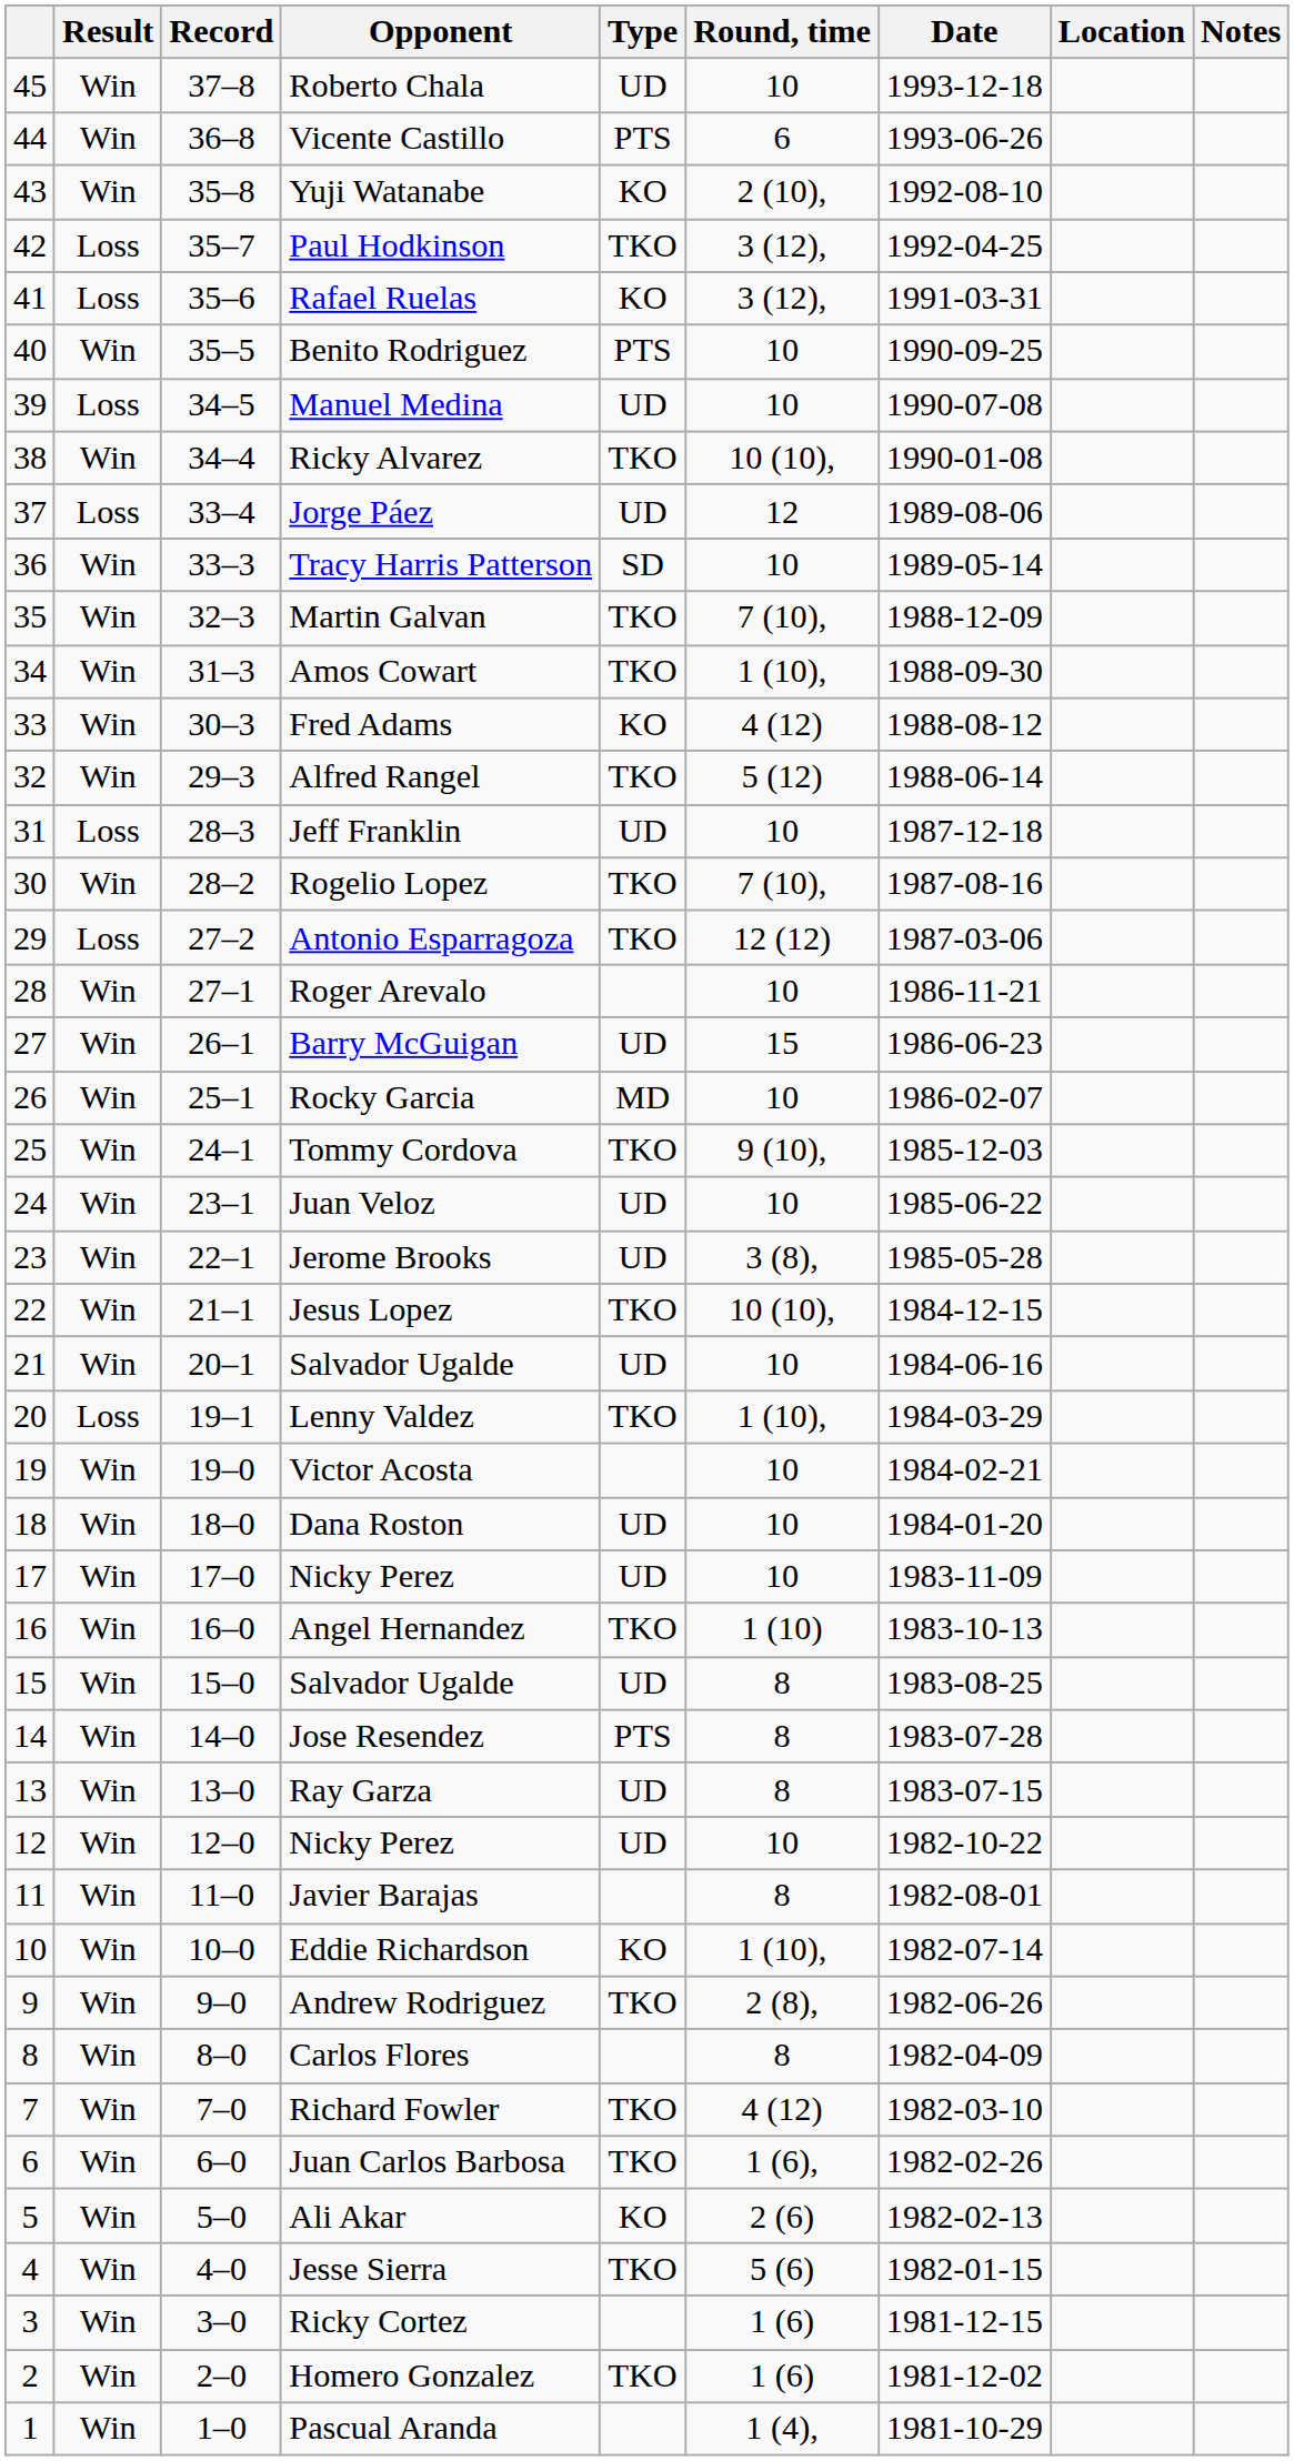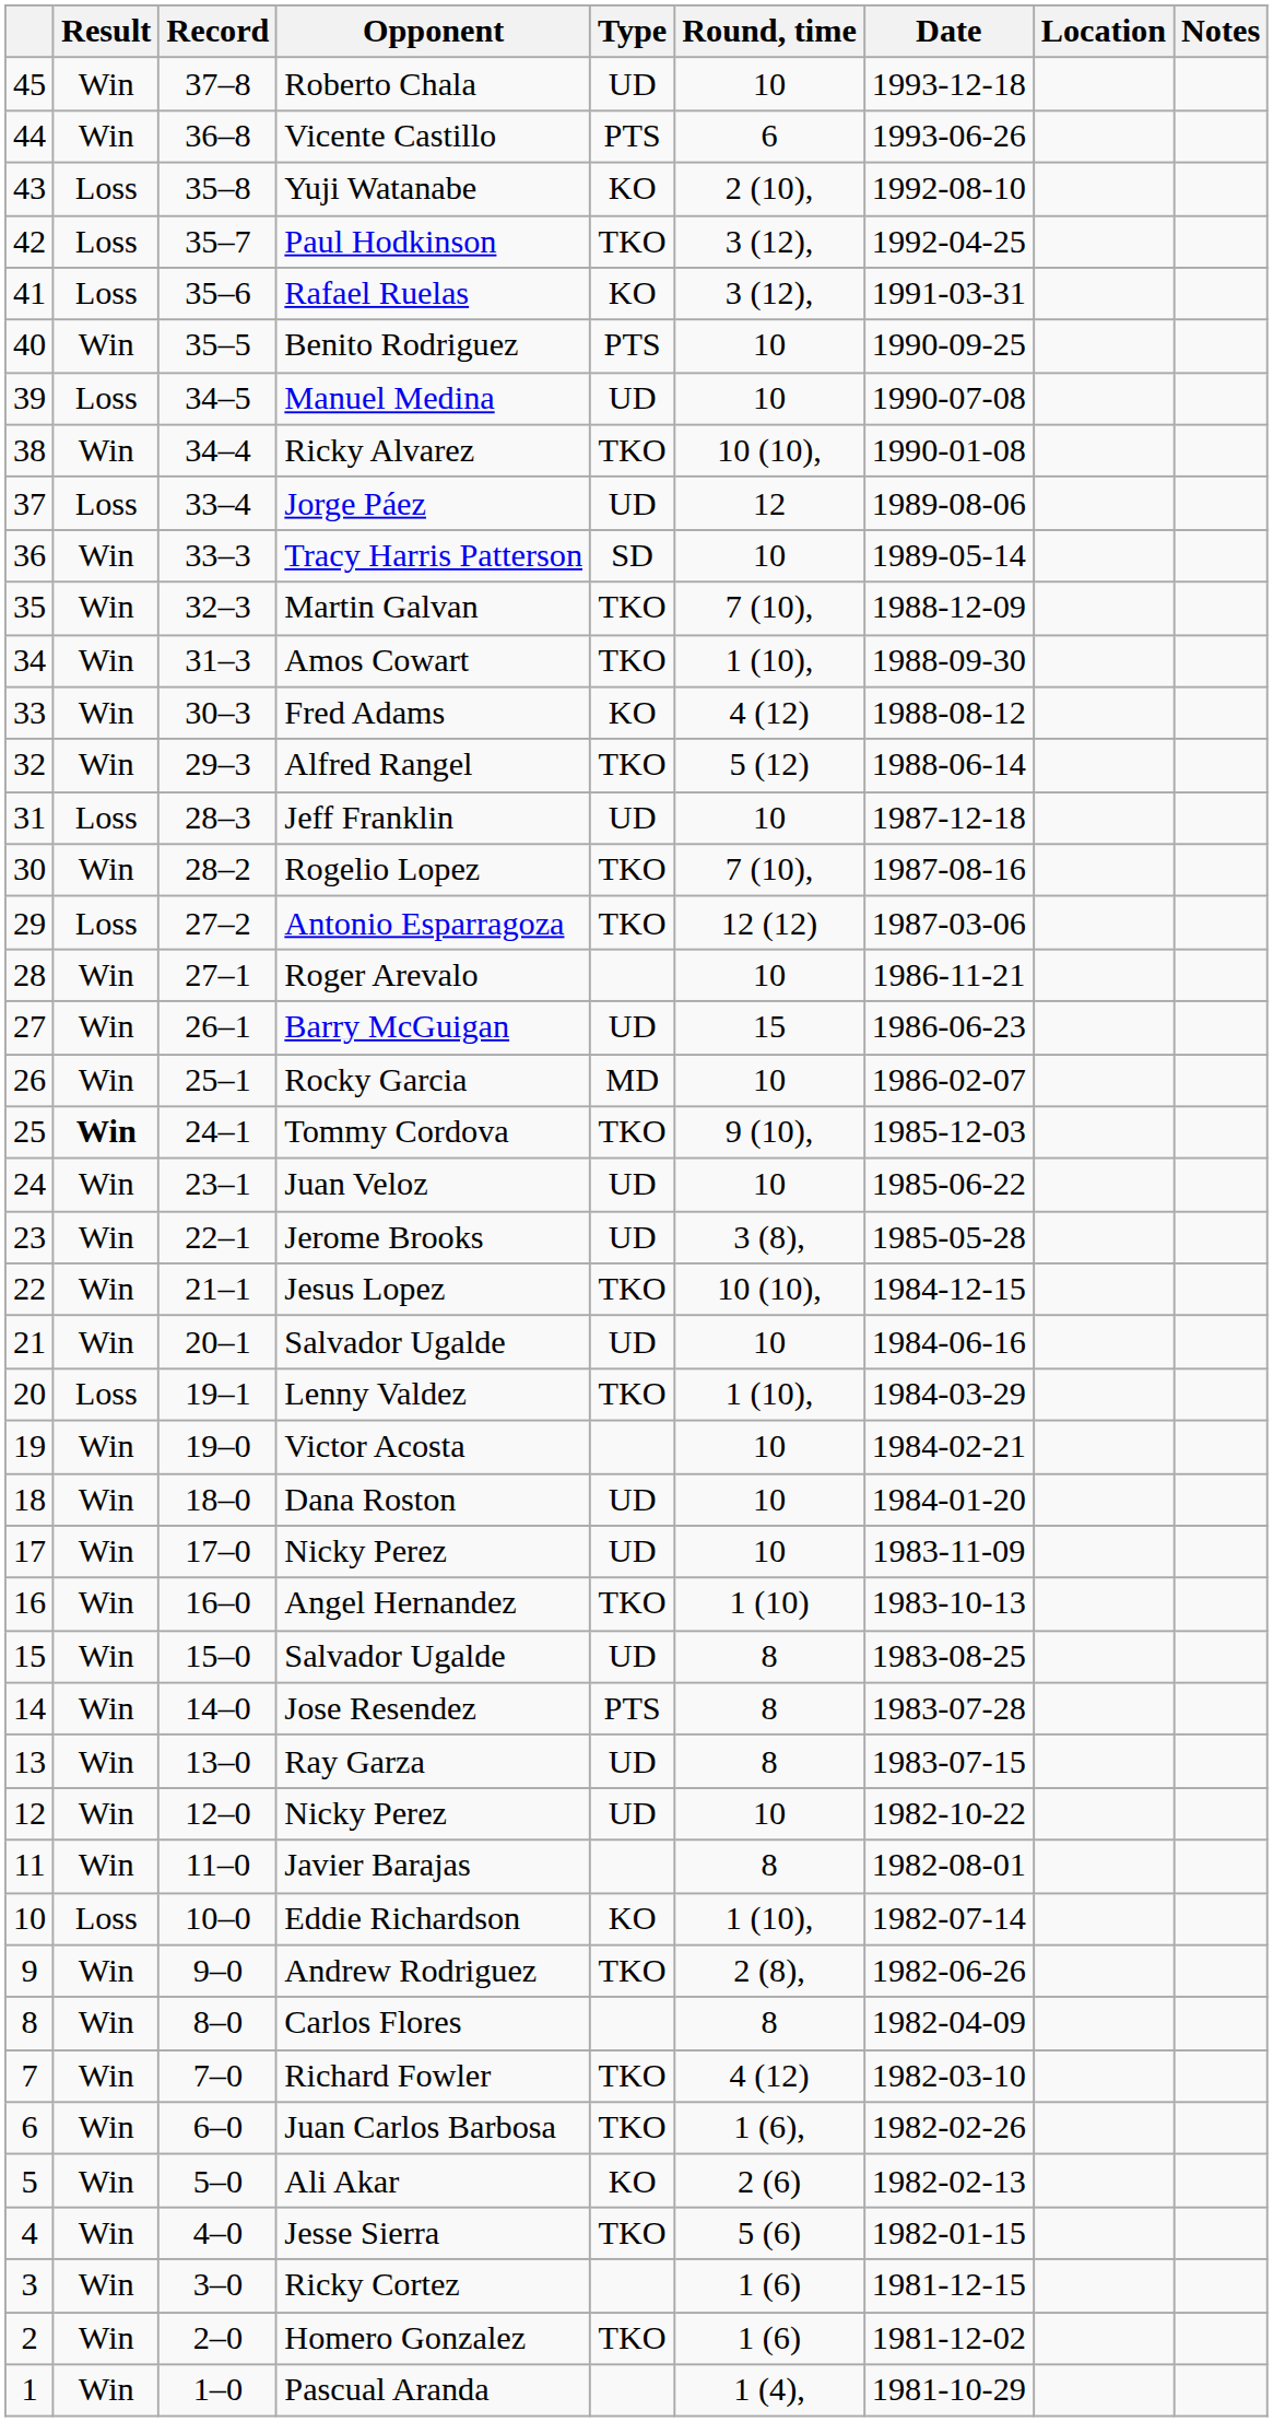 <table class=wikitable style=text-align:center>
 <tr>
 <th></th>
 <th>Result</th>
 <th>Record</th>
 <th>Opponent</th>
 <th>Type</th>
 <th>Round, time</th>
 <th>Date</th>
 <th>Location</th>
 <th>Notes</th>
 </tr>
 <tr>
 <td>45</td>
 <td>Win</td>
 <td>37–8</td>
 <td align=left>Roberto Chala</td>
 <td>UD</td>
 <td>10</td>
 <td>1993-12-18</td>
 <td align=left></td>
 <td align=left></td>
 </tr>
 <tr>
 <td>44</td>
 <td>Win</td>
 <td>36–8</td>
 <td align=left>Vicente Castillo</td>
 <td>PTS</td>
 <td>6</td>
 <td>1993-06-26</td>
 <td align=left></td>
 <td align=left></td>
 </tr>
 <tr>
 <td>43</td>
-<td>Win</td>
+<td>Loss</td>
 <td>35–8</td>
 <td align=left>Yuji Watanabe</td>
 <td>KO</td>
 <td>2 (10), </td>
 <td>1992-08-10</td>
 <td align=left></td>
 <td align=left></td>
 </tr>
 <tr>
 <td>42</td>
 <td>Loss</td>
 <td>35–7</td>
 <td align=left><a href='#'>Paul Hodkinson</a></td>
 <td>TKO</td>
 <td>3 (12), </td>
 <td>1992-04-25</td>
 <td align=left></td>
 <td align=left></td>
 </tr>
 <tr>
 <td>41</td>
 <td>Loss</td>
 <td>35–6</td>
 <td align=left><a href='#'>Rafael Ruelas</a></td>
 <td>KO</td>
 <td>3 (12), </td>
 <td>1991-03-31</td>
 <td align=left></td>
 <td align=left></td>
 </tr>
 <tr>
 <td>40</td>
 <td>Win</td>
 <td>35–5</td>
 <td align=left>Benito Rodriguez</td>
 <td>PTS</td>
 <td>10</td>
 <td>1990-09-25</td>
 <td align=left></td>
 <td align=left></td>
 </tr>
 <tr>
 <td>39</td>
 <td>Loss</td>
 <td>34–5</td>
 <td align=left><a href='#'>Manuel Medina</a></td>
 <td>UD</td>
 <td>10</td>
 <td>1990-07-08</td>
 <td align=left></td>
 <td align=left></td>
 </tr>
 <tr>
 <td>38</td>
 <td>Win</td>
 <td>34–4</td>
 <td align=left>Ricky Alvarez</td>
 <td>TKO</td>
 <td>10 (10), </td>
 <td>1990-01-08</td>
 <td align=left></td>
 <td align=left></td>
 </tr>
 <tr>
 <td>37</td>
 <td>Loss</td>
 <td>33–4</td>
 <td align=left><a href='#'>Jorge Páez</a></td>
 <td>UD</td>
 <td>12</td>
 <td>1989-08-06</td>
 <td align=left></td>
 <td align=left></td>
 </tr>
 <tr>
 <td>36</td>
 <td>Win</td>
 <td>33–3</td>
 <td align=left><a href='#'>Tracy Harris Patterson</a></td>
 <td>SD</td>
 <td>10</td>
 <td>1989-05-14</td>
 <td align=left></td>
 <td align=left></td>
 </tr>
 <tr>
 <td>35</td>
 <td>Win</td>
 <td>32–3</td>
 <td align=left>Martin Galvan</td>
 <td>TKO</td>
 <td>7 (10), </td>
 <td>1988-12-09</td>
 <td align=left></td>
 <td align=left></td>
 </tr>
 <tr>
 <td>34</td>
 <td>Win</td>
 <td>31–3</td>
 <td align=left>Amos Cowart</td>
 <td>TKO</td>
 <td>1 (10), </td>
 <td>1988-09-30</td>
 <td align=left></td>
 <td align=left></td>
 </tr>
 <tr>
 <td>33</td>
 <td>Win</td>
 <td>30–3</td>
 <td align=left>Fred Adams</td>
 <td>KO</td>
 <td>4 (12)</td>
 <td>1988-08-12</td>
 <td align=left></td>
 <td align=left></td>
 </tr>
 <tr>
 <td>32</td>
 <td>Win</td>
 <td>29–3</td>
 <td align=left>Alfred Rangel</td>
 <td>TKO</td>
 <td>5 (12)</td>
 <td>1988-06-14</td>
 <td align=left></td>
 <td align=left></td>
 </tr>
 <tr>
 <td>31</td>
 <td>Loss</td>
 <td>28–3</td>
 <td align=left>Jeff Franklin</td>
 <td>UD</td>
 <td>10</td>
 <td>1987-12-18</td>
 <td align=left></td>
 <td align=left></td>
 </tr>
 <tr>
 <td>30</td>
 <td>Win</td>
 <td>28–2</td>
 <td align=left>Rogelio Lopez</td>
 <td>TKO</td>
 <td>7 (10), </td>
 <td>1987-08-16</td>
 <td align=left></td>
 <td align=left></td>
 </tr>
 <tr>
 <td>29</td>
 <td>Loss</td>
 <td>27–2</td>
 <td align=left><a href='#'>Antonio Esparragoza</a></td>
 <td>TKO</td>
 <td>12 (12)</td>
 <td>1987-03-06</td>
 <td align=left></td>
 <td align=left></td>
 </tr>
 <tr>
 <td>28</td>
 <td>Win</td>
 <td>27–1</td>
 <td align=left>Roger Arevalo</td>
 <td></td>
 <td>10</td>
 <td>1986-11-21</td>
 <td align=left></td>
 <td align=left></td>
 </tr>
 <tr>
 <td>27</td>
 <td>Win</td>
 <td>26–1</td>
 <td align=left><a href='#'>Barry McGuigan</a></td>
 <td>UD</td>
 <td>15</td>
 <td>1986-06-23</td>
 <td align=left></td>
 <td align=left></td>
 </tr>
 <tr>
 <td>26</td>
 <td>Win</td>
 <td>25–1</td>
 <td align=left>Rocky Garcia</td>
 <td>MD</td>
 <td>10</td>
 <td>1986-02-07</td>
 <td align=left></td>
 <td align=left></td>
 </tr>
 <tr>
 <td>25</td>
-<td>Win</td>
+<td><strong>Win</strong></td>
 <td>24–1</td>
 <td align=left>Tommy Cordova</td>
 <td>TKO</td>
 <td>9 (10), </td>
 <td>1985-12-03</td>
 <td align=left></td>
 <td align=left></td>
 </tr>
 <tr>
 <td>24</td>
 <td>Win</td>
 <td>23–1</td>
 <td align=left>Juan Veloz</td>
 <td>UD</td>
 <td>10</td>
 <td>1985-06-22</td>
 <td align=left></td>
 <td align=left></td>
 </tr>
 <tr>
 <td>23</td>
 <td>Win</td>
 <td>22–1</td>
 <td align=left>Jerome Brooks</td>
 <td>UD</td>
 <td>3 (8), </td>
 <td>1985-05-28</td>
 <td align=left></td>
 <td align=left></td>
 </tr>
 <tr>
 <td>22</td>
 <td>Win</td>
 <td>21–1</td>
 <td align=left>Jesus Lopez</td>
 <td>TKO</td>
 <td>10 (10), </td>
 <td>1984-12-15</td>
 <td align=left></td>
 <td align=left></td>
 </tr>
 <tr>
 <td>21</td>
 <td>Win</td>
 <td>20–1</td>
 <td align=left>Salvador Ugalde</td>
 <td>UD</td>
 <td>10</td>
 <td>1984-06-16</td>
 <td align=left></td>
 <td align=left></td>
 </tr>
 <tr>
 <td>20</td>
 <td>Loss</td>
 <td>19–1</td>
 <td align=left>Lenny Valdez</td>
 <td>TKO</td>
 <td>1 (10), </td>
 <td>1984-03-29</td>
 <td align=left></td>
 <td align=left></td>
 </tr>
 <tr>
 <td>19</td>
 <td>Win</td>
 <td>19–0</td>
 <td align=left>Victor Acosta</td>
 <td></td>
 <td>10</td>
 <td>1984-02-21</td>
 <td align=left></td>
 <td align=left></td>
 </tr>
 <tr>
 <td>18</td>
 <td>Win</td>
 <td>18–0</td>
 <td align=left>Dana Roston</td>
 <td>UD</td>
 <td>10</td>
 <td>1984-01-20</td>
 <td align=left></td>
 <td align=left></td>
 </tr>
 <tr>
 <td>17</td>
 <td>Win</td>
 <td>17–0</td>
 <td align=left>Nicky Perez</td>
 <td>UD</td>
 <td>10</td>
 <td>1983-11-09</td>
 <td align=left></td>
 <td align=left></td>
 </tr>
 <tr>
 <td>16</td>
 <td>Win</td>
 <td>16–0</td>
 <td align=left>Angel Hernandez</td>
 <td>TKO</td>
 <td>1 (10)</td>
 <td>1983-10-13</td>
 <td align=left></td>
 <td align=left></td>
 </tr>
 <tr>
 <td>15</td>
 <td>Win</td>
 <td>15–0</td>
 <td align=left>Salvador Ugalde</td>
 <td>UD</td>
 <td>8</td>
 <td>1983-08-25</td>
 <td align=left></td>
 <td align=left></td>
 </tr>
 <tr>
 <td>14</td>
 <td>Win</td>
 <td>14–0</td>
 <td align=left>Jose Resendez</td>
 <td>PTS</td>
 <td>8</td>
 <td>1983-07-28</td>
 <td align=left></td>
 <td align=left></td>
 </tr>
 <tr>
 <td>13</td>
 <td>Win</td>
 <td>13–0</td>
 <td align=left>Ray Garza</td>
 <td>UD</td>
 <td>8</td>
 <td>1983-07-15</td>
 <td align=left></td>
 <td align=left></td>
 </tr>
 <tr>
 <td>12</td>
 <td>Win</td>
 <td>12–0</td>
 <td align=left>Nicky Perez</td>
 <td>UD</td>
 <td>10</td>
 <td>1982-10-22</td>
 <td align=left></td>
 <td align=left></td>
 </tr>
 <tr>
 <td>11</td>
 <td>Win</td>
 <td>11–0</td>
 <td align=left>Javier Barajas</td>
 <td></td>
 <td>8</td>
 <td>1982-08-01</td>
 <td align=left></td>
 <td align=left></td>
 </tr>
 <tr>
 <td>10</td>
-<td>Win</td>
+<td>Loss</td>
 <td>10–0</td>
 <td align=left>Eddie Richardson</td>
 <td>KO</td>
 <td>1 (10), </td>
 <td>1982-07-14</td>
 <td align=left></td>
 <td align=left></td>
 </tr>
 <tr>
 <td>9</td>
 <td>Win</td>
 <td>9–0</td>
 <td align=left>Andrew Rodriguez</td>
 <td>TKO</td>
 <td>2 (8), </td>
 <td>1982-06-26</td>
 <td align=left></td>
 <td align=left></td>
 </tr>
 <tr>
 <td>8</td>
 <td>Win</td>
 <td>8–0</td>
 <td align=left>Carlos Flores</td>
 <td></td>
 <td>8</td>
 <td>1982-04-09</td>
 <td align=left></td>
 <td align=left></td>
 </tr>
 <tr>
 <td>7</td>
 <td>Win</td>
 <td>7–0</td>
 <td align=left>Richard Fowler</td>
 <td>TKO</td>
 <td>4 (12)</td>
 <td>1982-03-10</td>
 <td align=left></td>
 <td align=left></td>
 </tr>
 <tr>
 <td>6</td>
 <td>Win</td>
 <td>6–0</td>
 <td align=left>Juan Carlos Barbosa</td>
 <td>TKO</td>
 <td>1 (6), </td>
 <td>1982-02-26</td>
 <td align=left></td>
 <td align=left></td>
 </tr>
 <tr>
 <td>5</td>
 <td>Win</td>
 <td>5–0</td>
 <td align=left>Ali Akar</td>
 <td>KO</td>
 <td>2 (6)</td>
 <td>1982-02-13</td>
 <td align=left></td>
 <td align=left></td>
 </tr>
 <tr>
 <td>4</td>
 <td>Win</td>
 <td>4–0</td>
 <td align=left>Jesse Sierra</td>
 <td>TKO</td>
 <td>5 (6)</td>
 <td>1982-01-15</td>
 <td align=left></td>
 <td align=left></td>
 </tr>
 <tr>
 <td>3</td>
 <td>Win</td>
 <td>3–0</td>
 <td align=left>Ricky Cortez</td>
 <td></td>
 <td>1 (6)</td>
 <td>1981-12-15</td>
 <td align=left></td>
 <td align=left></td>
 </tr>
 <tr>
 <td>2</td>
 <td>Win</td>
 <td>2–0</td>
 <td align=left>Homero Gonzalez</td>
 <td>TKO</td>
 <td>1 (6)</td>
 <td>1981-12-02</td>
 <td align=left></td>
 <td align=left></td>
 </tr>
 <tr>
 <td>1</td>
 <td>Win</td>
 <td>1–0</td>
 <td align=left>Pascual Aranda</td>
 <td></td>
 <td>1 (4), </td>
 <td>1981-10-29</td>
 <td align=left></td>
 <td align=left></td>
 </tr>
 </table>
